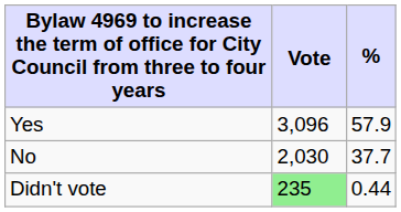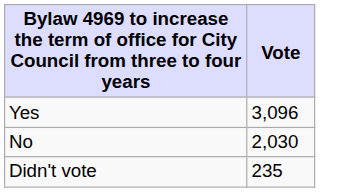 <table class="wikitable">
 <tr>
 <th style="background:#ddf; width:200px;">Bylaw 4969 to increase the term of office for City Council from three to four years</th>
 <th style="background:#ddf; width:50px;">Vote<sup></sup></th>
-<th style="background:#ddf; width:30px;">%</th>
 </tr>
 <tr>
 <td>Yes</td>
 <td>3,096</td>
-<td>57.9</td>
 </tr>
 <tr>
 <td>No</td>
 <td>2,030</td>
-<td>37.7</td>
 </tr>
 <tr>
 <td>Didn't vote</td>
-<td style="background: lightgreen;">235</td>
-<td>0.44</td>
+<td>235</td>
 </tr>
 </table>
